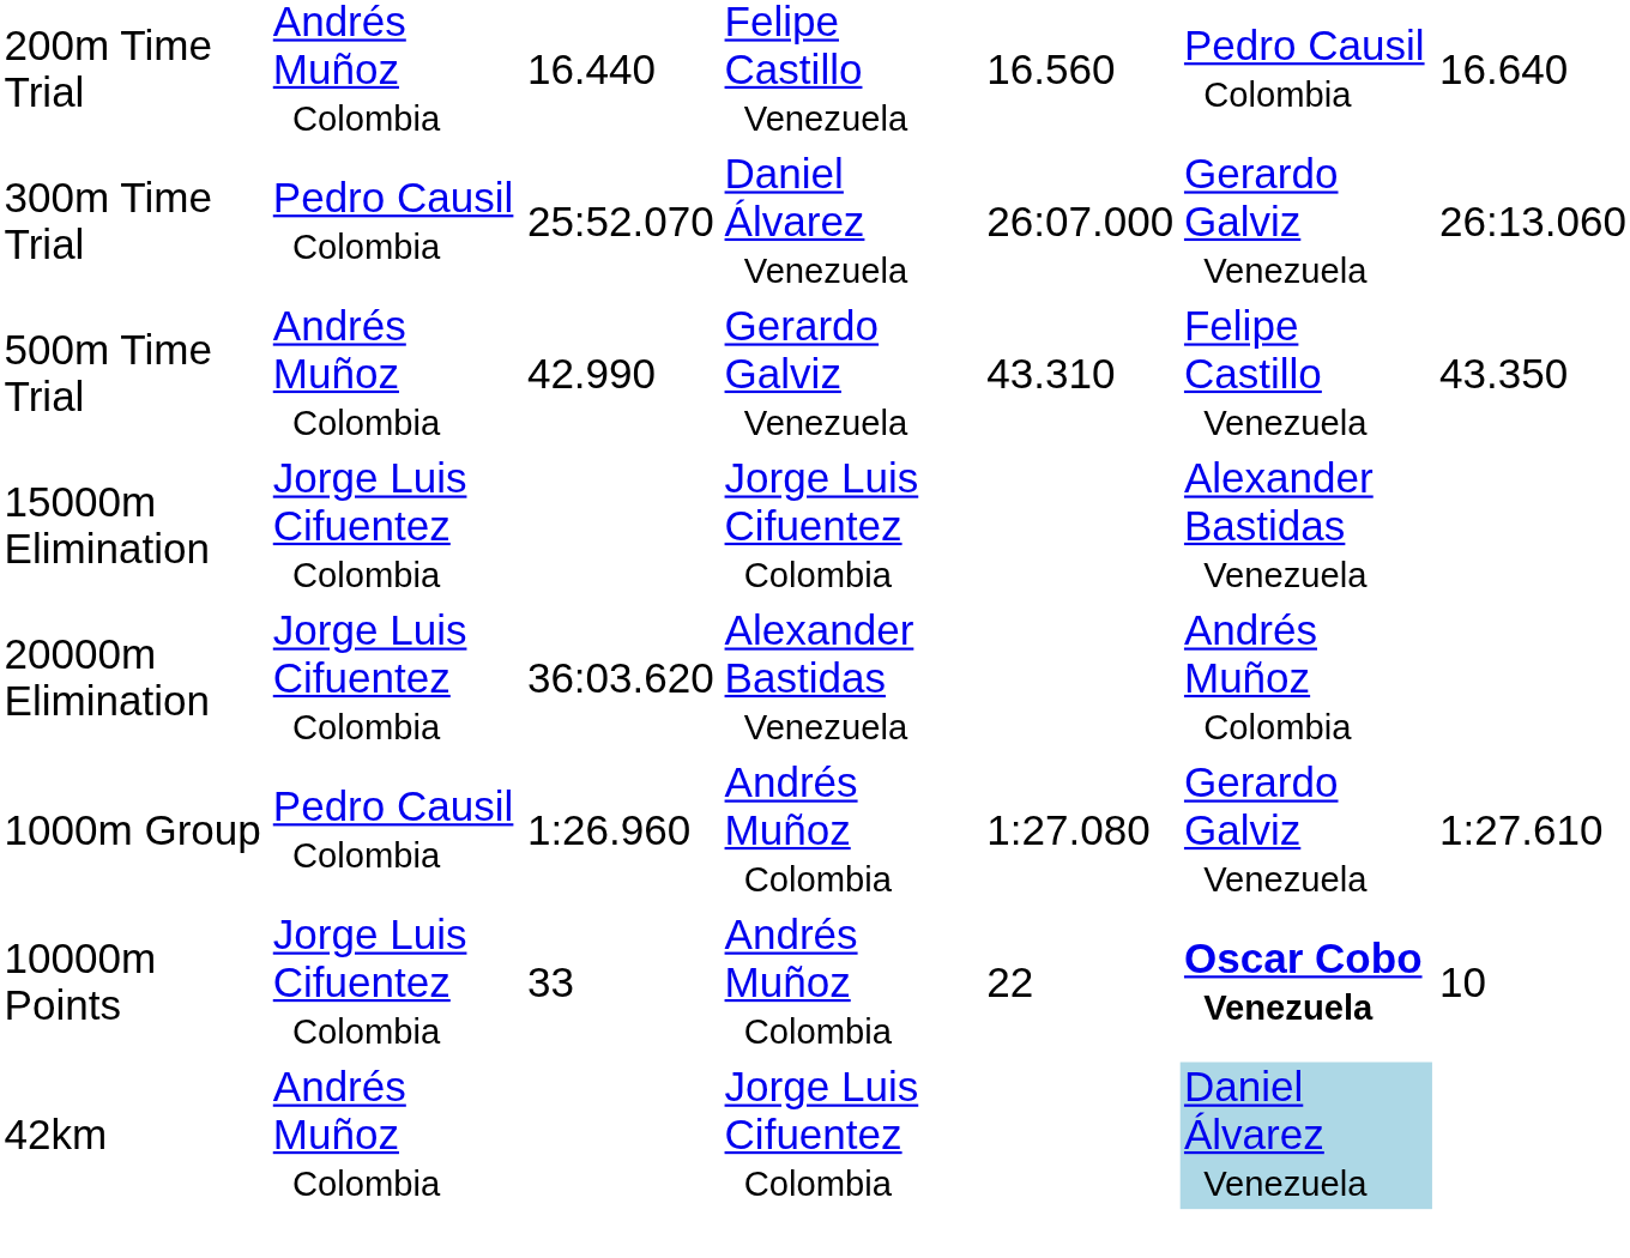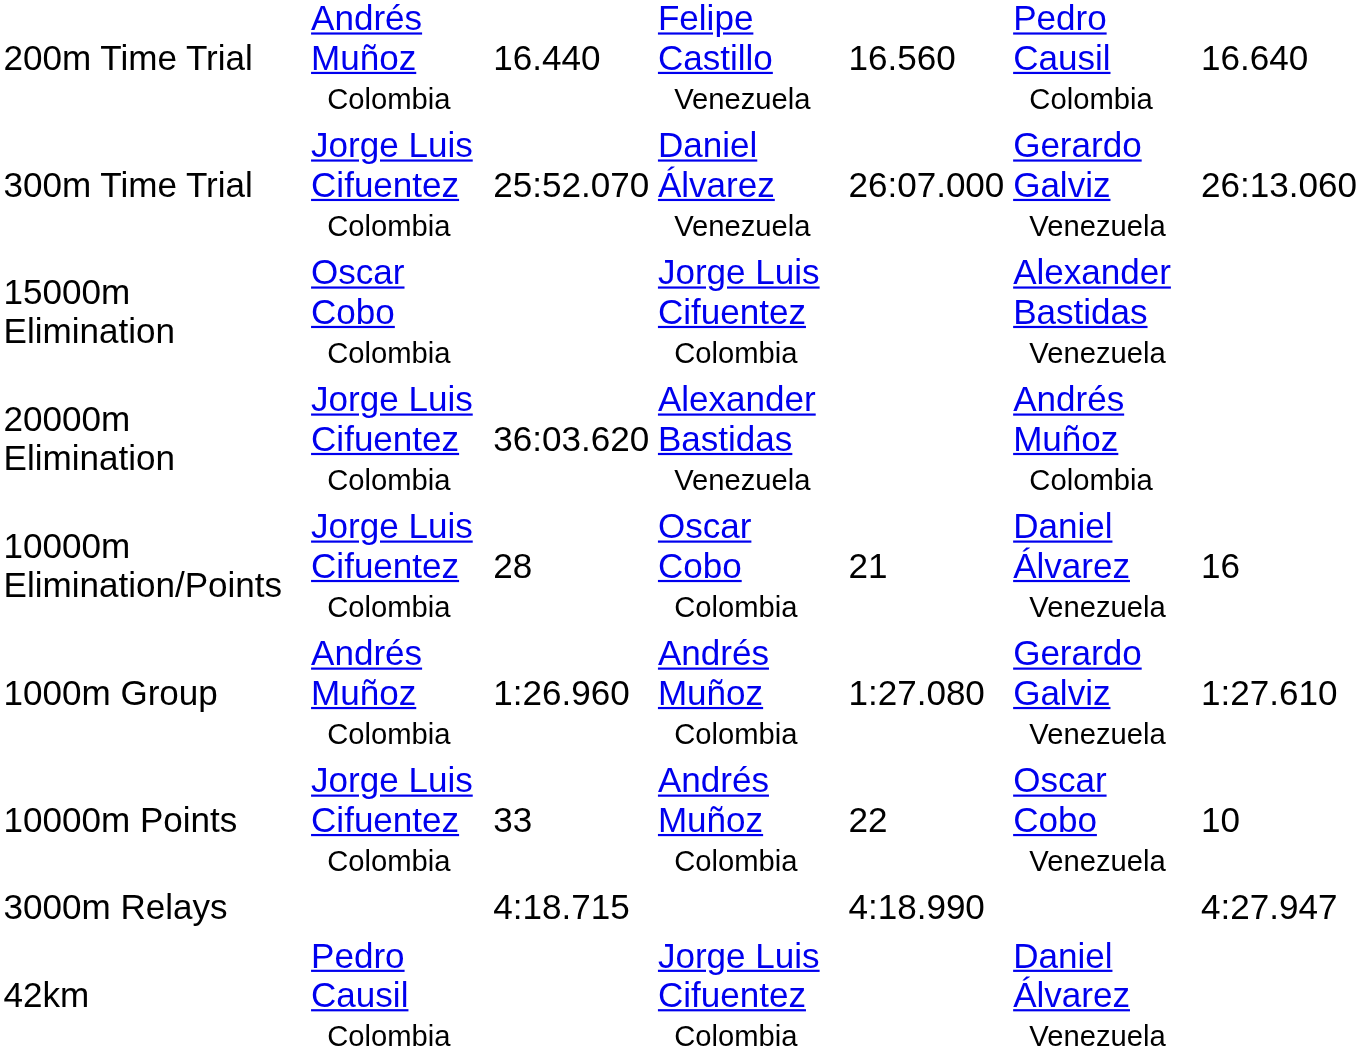 <table>
 <tr>
 <td>200m Time Trial</td>
 <td><a href='#'>Andrés Muñoz</a> <small><br>    Colombia </small></td>
 <td>16.440</td>
 <td><a href='#'>Felipe Castillo</a> <small><br>    Venezuela </small></td>
 <td>16.560</td>
 <td><a href='#'>Pedro Causil</a> <small><br>    Colombia </small></td>
 <td>16.640</td>
 </tr>
 <tr>
 <td>300m Time Trial</td>
-<td><a href='#'>Pedro Causil</a> <small><br>    Colombia </small></td>
+<td><a href='#'>Jorge Luis Cifuentez</a> <small><br>    Colombia </small></td>
 <td>25:52.070</td>
 <td><a href='#'>Daniel Álvarez</a> <small><br>    Venezuela </small></td>
 <td>26:07.000</td>
 <td><a href='#'>Gerardo Galviz</a> <small><br>    Venezuela </small></td>
 <td>26:13.060</td>
 </tr>
 <tr>
-<td>500m Time Trial</td>
-<td><a href='#'>Andrés Muñoz</a> <small><br>    Colombia </small></td>
-<td>42.990</td>
-<td><a href='#'>Gerardo Galviz</a> <small><br>    Venezuela </small></td>
-<td>43.310</td>
-<td><a href='#'>Felipe Castillo</a> <small><br>    Venezuela </small></td>
-<td>43.350</td>
-</tr>
-<tr>
 <td>15000m Elimination</td>
-<td><a href='#'>Jorge Luis Cifuentez</a> <small><br>    Colombia </small></td>
+<td><a href='#'>Oscar Cobo</a> <small><br>    Colombia </small></td>
 <td></td>
 <td><a href='#'>Jorge Luis Cifuentez</a> <small><br>    Colombia </small></td>
 <td></td>
 <td><a href='#'>Alexander Bastidas</a> <small><br>    Venezuela </small></td>
 <td></td>
 </tr>
 <tr>
 <td>20000m Elimination</td>
 <td><a href='#'>Jorge Luis Cifuentez</a> <small><br>    Colombia </small></td>
 <td>36:03.620</td>
 <td><a href='#'>Alexander Bastidas</a> <small><br>    Venezuela </small></td>
 <td></td>
 <td><a href='#'>Andrés Muñoz</a> <small><br>    Colombia </small></td>
 <td></td>
 </tr>
 <tr>
+<td>10000m Elimination/Points</td>
+<td><a href='#'>Jorge Luis Cifuentez</a> <small><br>    Colombia </small></td>
+<td>28</td>
+<td><a href='#'>Oscar Cobo</a> <small><br>    Colombia </small></td>
+<td>21</td>
+<td><a href='#'>Daniel Álvarez</a> <small><br>    Venezuela </small></td>
+<td>16</td>
+</tr>
+<tr>
 <td>1000m Group</td>
-<td><a href='#'>Pedro Causil</a> <small><br>    Colombia </small></td>
+<td><a href='#'>Andrés Muñoz</a> <small><br>    Colombia </small></td>
 <td>1:26.960</td>
 <td><a href='#'>Andrés Muñoz</a> <small><br>    Colombia </small></td>
 <td>1:27.080</td>
 <td><a href='#'>Gerardo Galviz</a> <small><br>    Venezuela </small></td>
 <td>1:27.610</td>
 </tr>
 <tr>
 <td>10000m Points</td>
 <td><a href='#'>Jorge Luis Cifuentez</a> <small><br>    Colombia </small></td>
 <td>33</td>
 <td><a href='#'>Andrés Muñoz</a> <small><br>    Colombia </small></td>
 <td>22</td>
-<td><strong><a href='#'>Oscar Cobo</a> <small><br>    Venezuela </small></strong></td>
+<td><a href='#'>Oscar Cobo</a> <small><br>    Venezuela </small></td>
 <td>10</td>
 </tr>
 <tr>
+<td>3000m Relays</td>
+<td></td>
+<td>4:18.715</td>
+<td></td>
+<td>4:18.990</td>
+<td></td>
+<td>4:27.947</td>
+</tr>
+<tr>
 <td>42km</td>
-<td><a href='#'>Andrés Muñoz</a> <small><br>    Colombia </small></td>
+<td><a href='#'>Pedro Causil</a> <small><br>    Colombia </small></td>
 <td></td>
 <td><a href='#'>Jorge Luis Cifuentez</a> <small><br>    Colombia </small></td>
 <td></td>
-<td style="background: lightblue;"><a href='#'>Daniel Álvarez</a> <small><br>    Venezuela </small></td>
+<td><a href='#'>Daniel Álvarez</a> <small><br>    Venezuela </small></td>
 <td></td>
 </tr>
 <tr>
 </tr>
 </table>
